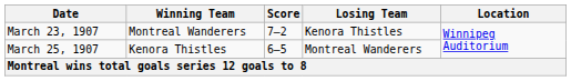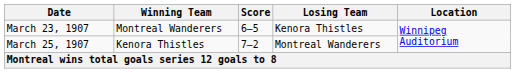 <table class="wikitable">
 <tr>
 <th width="140">Date</th>
 <th width="160">Winning Team</th>
 <th width="5">Score</th>
 <th width="160">Losing Team</th>
 <th width="145">Location</th>
 </tr>
 <tr>
 <td>March 23, 1907</td>
 <td>Montreal Wanderers</td>
-<td>7–2</td>
+<td>6–5</td>
 <td>Kenora Thistles</td>
 <td rowspan="2"><a href='#'>Winnipeg Auditorium</a></td>
 </tr>
 <tr>
 <td>March 25, 1907</td>
 <td>Kenora Thistles</td>
-<td>6–5</td>
+<td>7–2</td>
 <td>Montreal Wanderers</td>
 </tr>
 <tr>
 <th colspan="5" style="text-align:left;">Montreal wins total goals series 12 goals to 8</th>
 </tr>
 </table>
